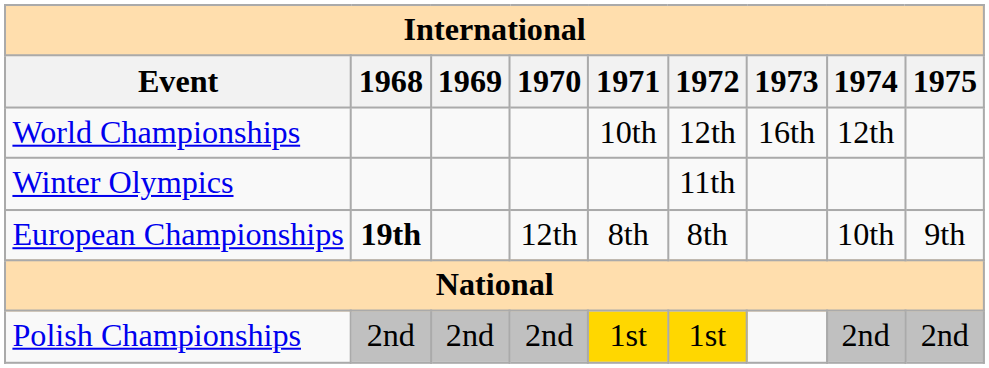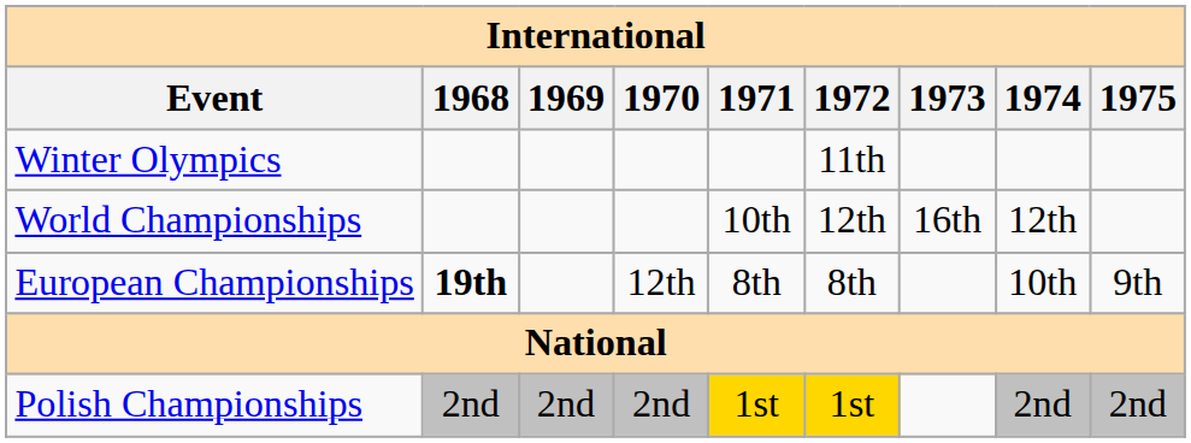 <table class="wikitable" style="text-align:center">
 <tr>
 <th style="background-color: #ffdead; " colspan=9 align=center>International</th>
 </tr>
 <tr>
 <th>Event</th>
 <th>1968</th>
 <th>1969</th>
 <th>1970</th>
 <th>1971</th>
 <th>1972</th>
 <th>1973</th>
 <th>1974</th>
 <th>1975</th>
 </tr>
 <tr>
+<td align=left><a href='#'>Winter Olympics</a></td>
+<td></td>
+<td></td>
+<td></td>
+<td></td>
+<td>11th</td>
+<td></td>
+<td></td>
+<td></td>
+</tr>
+<tr>
 <td align=left><a href='#'>World Championships</a></td>
 <td></td>
 <td></td>
 <td></td>
 <td>10th</td>
 <td>12th</td>
 <td>16th</td>
 <td>12th</td>
-<td></td>
-</tr>
-<tr>
-<td align=left><a href='#'>Winter Olympics</a></td>
-<td></td>
-<td></td>
-<td></td>
-<td></td>
-<td>11th</td>
-<td></td>
-<td></td>
 <td></td>
 </tr>
 <tr>
 <td align=left><a href='#'>European Championships</a></td>
 <td><strong>19th</strong></td>
 <td></td>
 <td>12th</td>
 <td>8th</td>
 <td>8th</td>
 <td></td>
 <td>10th</td>
 <td>9th</td>
 </tr>
 <tr>
 <th style="background-color: #ffdead; " colspan=9 align=center>National</th>
 </tr>
 <tr>
 <td align=left><a href='#'>Polish Championships</a></td>
 <td bgcolor=silver>2nd</td>
 <td bgcolor=silver>2nd</td>
 <td bgcolor=silver>2nd</td>
 <td bgcolor=gold>1st</td>
 <td bgcolor=gold>1st</td>
 <td></td>
 <td bgcolor=silver>2nd</td>
 <td bgcolor=silver>2nd</td>
 </tr>
 </table>
